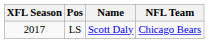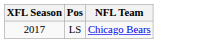 <table class="wikitable" style="text-align:center">
 <tr>
 <th>XFL Season</th>
 <th>Pos</th>
-<th>Name</th>
 <th>NFL Team</th>
 </tr>
 <tr>
 <td>2017</td>
 <td>LS</td>
-<td><a href='#'>Scott Daly</a></td>
 <td><a href='#'>Chicago Bears</a></td>
 </tr>
 </table>
